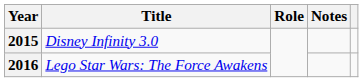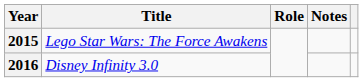 <table class="wikitable sortable plainrowheaders">
 <tr>
 <th scope="col">Year</th>
 <th scope="col">Title</th>
 <th scope="col">Role</th>
 <th scope="col" class="unsortable">Notes</th>
 <th scope="col" class="unsortable"></th>
 </tr>
 <tr>
 <th scope="row">2015</th>
-<td><em><a href='#'>Disney Infinity 3.0</a></em></td>
+<td><em><a href='#'>Lego Star Wars: The Force Awakens</a></em></td>
 <td rowspan=2></td>
 <td></td>
 <td style="text-align:center;"></td>
 </tr>
 <tr>
 <th scope="row">2016</th>
-<td><em><a href='#'>Lego Star Wars: The Force Awakens</a></em></td>
+<td><em><a href='#'>Disney Infinity 3.0</a></em></td>
 <td></td>
 <td style="text-align:center;"></td>
 </tr>
 </table>
